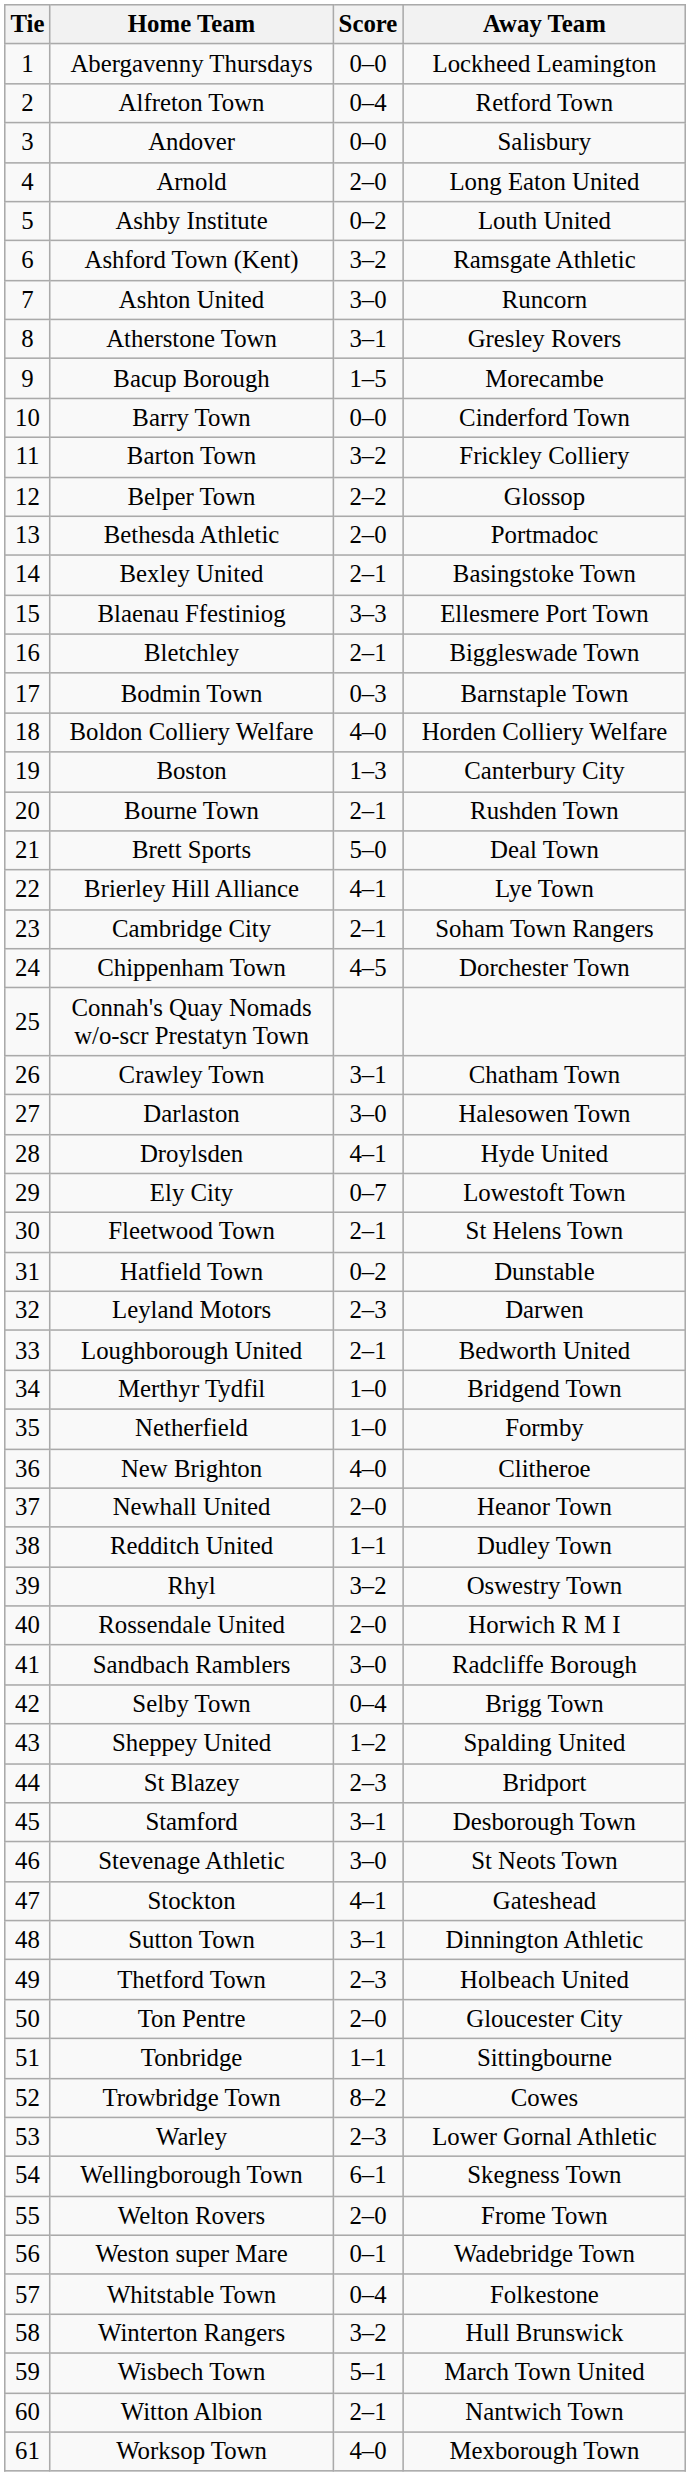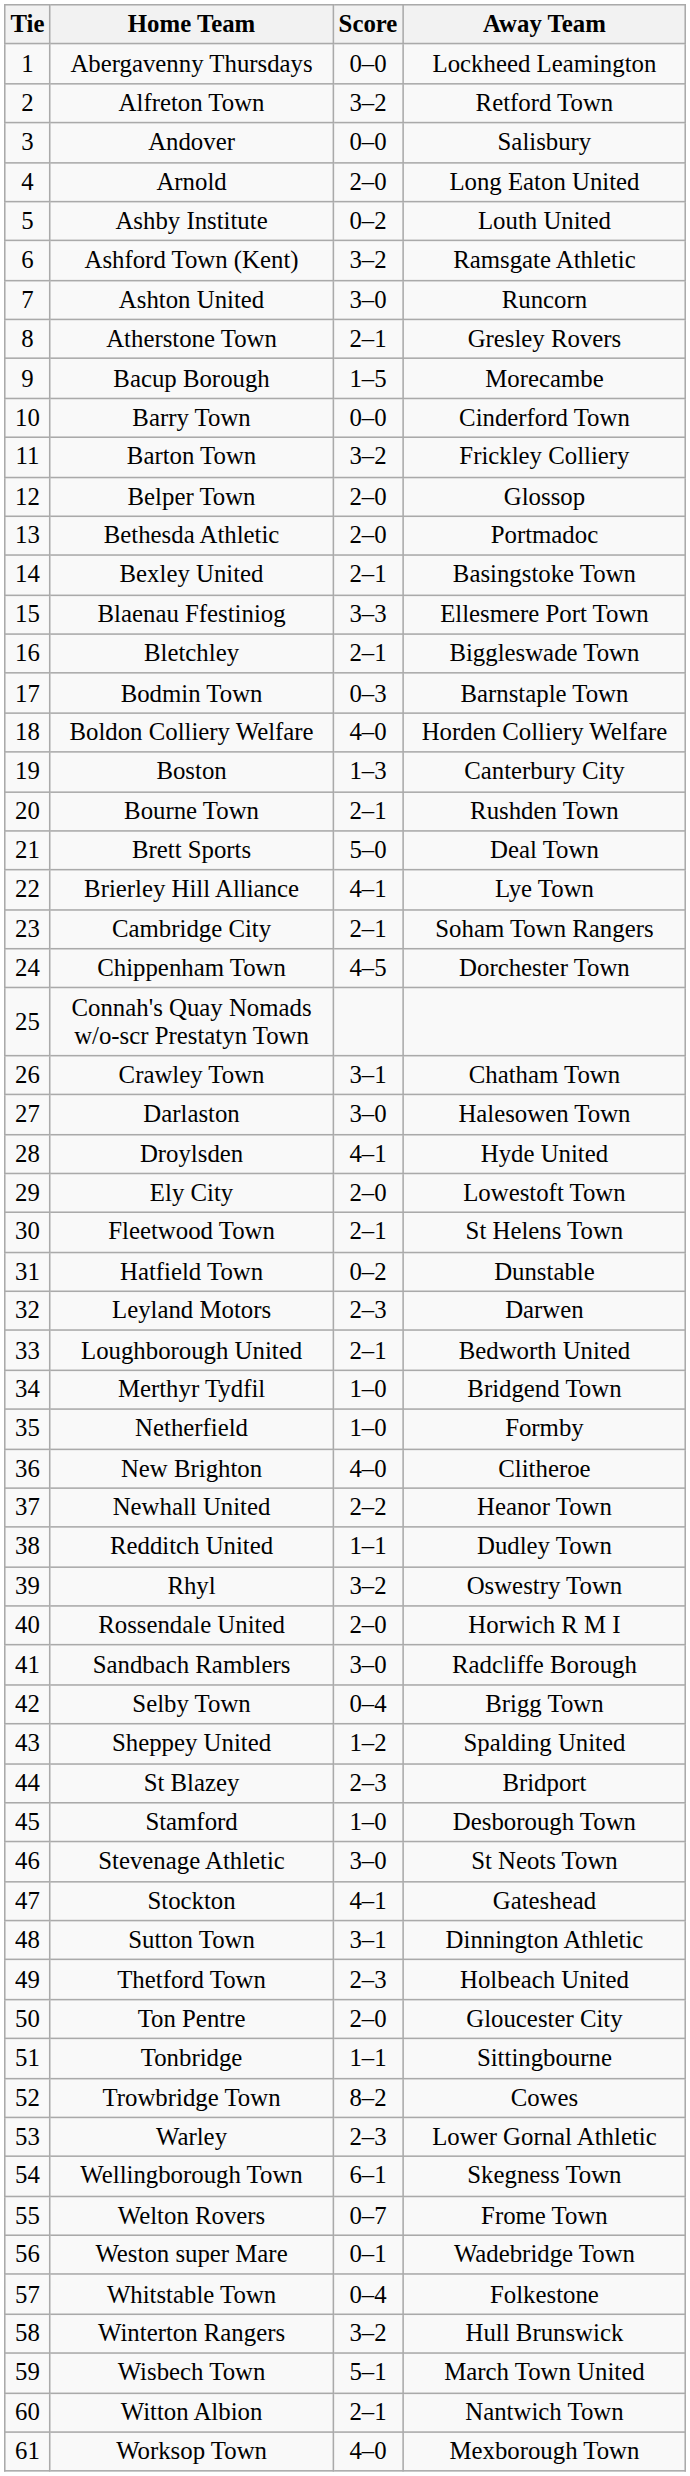 <table class="wikitable" style="text-align:center;">
 <tr>
 <th width=20>Tie</th>
 <th width=175>Home Team</th>
 <th width=20>Score</th>
 <th width=175>Away Team</th>
 </tr>
 <tr>
 <td>1</td>
 <td>Abergavenny Thursdays</td>
 <td>0–0</td>
 <td>Lockheed Leamington</td>
 </tr>
 <tr>
 <td>2</td>
 <td>Alfreton Town</td>
-<td>0–4</td>
+<td>3–2</td>
 <td>Retford Town</td>
 </tr>
 <tr>
 <td>3</td>
 <td>Andover</td>
 <td>0–0</td>
 <td>Salisbury</td>
 </tr>
 <tr>
 <td>4</td>
 <td>Arnold</td>
 <td>2–0</td>
 <td>Long Eaton United</td>
 </tr>
 <tr>
 <td>5</td>
 <td>Ashby Institute</td>
 <td>0–2</td>
 <td>Louth United</td>
 </tr>
 <tr>
 <td>6</td>
 <td>Ashford Town (Kent)</td>
 <td>3–2</td>
 <td>Ramsgate Athletic</td>
 </tr>
 <tr>
 <td>7</td>
 <td>Ashton United</td>
 <td>3–0</td>
 <td>Runcorn</td>
 </tr>
 <tr>
 <td>8</td>
 <td>Atherstone Town</td>
-<td>3–1</td>
+<td>2–1</td>
 <td>Gresley Rovers</td>
 </tr>
 <tr>
 <td>9</td>
 <td>Bacup Borough</td>
 <td>1–5</td>
 <td>Morecambe</td>
 </tr>
 <tr>
 <td>10</td>
 <td>Barry Town</td>
 <td>0–0</td>
 <td>Cinderford Town</td>
 </tr>
 <tr>
 <td>11</td>
 <td>Barton Town</td>
 <td>3–2</td>
 <td>Frickley Colliery</td>
 </tr>
 <tr>
 <td>12</td>
 <td>Belper Town</td>
-<td>2–2</td>
+<td>2–0</td>
 <td>Glossop</td>
 </tr>
 <tr>
 <td>13</td>
 <td>Bethesda Athletic</td>
 <td>2–0</td>
 <td>Portmadoc</td>
 </tr>
 <tr>
 <td>14</td>
 <td>Bexley United</td>
 <td>2–1</td>
 <td>Basingstoke Town</td>
 </tr>
 <tr>
 <td>15</td>
 <td>Blaenau Ffestiniog</td>
 <td>3–3</td>
 <td>Ellesmere Port Town</td>
 </tr>
 <tr>
 <td>16</td>
 <td>Bletchley</td>
 <td>2–1</td>
 <td>Biggleswade Town</td>
 </tr>
 <tr>
 <td>17</td>
 <td>Bodmin Town</td>
 <td>0–3</td>
 <td>Barnstaple Town</td>
 </tr>
 <tr>
 <td>18</td>
 <td>Boldon Colliery Welfare</td>
 <td>4–0</td>
 <td>Horden Colliery Welfare</td>
 </tr>
 <tr>
 <td>19</td>
 <td>Boston</td>
 <td>1–3</td>
 <td>Canterbury City</td>
 </tr>
 <tr>
 <td>20</td>
 <td>Bourne Town</td>
 <td>2–1</td>
 <td>Rushden Town</td>
 </tr>
 <tr>
 <td>21</td>
 <td>Brett Sports</td>
 <td>5–0</td>
 <td>Deal Town</td>
 </tr>
 <tr>
 <td>22</td>
 <td>Brierley Hill Alliance</td>
 <td>4–1</td>
 <td>Lye Town</td>
 </tr>
 <tr>
 <td>23</td>
 <td>Cambridge City</td>
 <td>2–1</td>
 <td>Soham Town Rangers</td>
 </tr>
 <tr>
 <td>24</td>
 <td>Chippenham Town</td>
 <td>4–5</td>
 <td>Dorchester Town</td>
 </tr>
 <tr>
 <td>25</td>
 <td>Connah's Quay Nomads w/o-scr Prestatyn Town</td>
 <td></td>
 <td></td>
 </tr>
 <tr>
 <td>26</td>
 <td>Crawley Town</td>
 <td>3–1</td>
 <td>Chatham Town</td>
 </tr>
 <tr>
 <td>27</td>
 <td>Darlaston</td>
 <td>3–0</td>
 <td>Halesowen Town</td>
 </tr>
 <tr>
 <td>28</td>
 <td>Droylsden</td>
 <td>4–1</td>
 <td>Hyde United</td>
 </tr>
 <tr>
 <td>29</td>
 <td>Ely City</td>
-<td>0–7</td>
+<td>2–0</td>
 <td>Lowestoft Town</td>
 </tr>
 <tr>
 <td>30</td>
 <td>Fleetwood Town</td>
 <td>2–1</td>
 <td>St Helens Town</td>
 </tr>
 <tr>
 <td>31</td>
 <td>Hatfield Town</td>
 <td>0–2</td>
 <td>Dunstable</td>
 </tr>
 <tr>
 <td>32</td>
 <td>Leyland Motors</td>
 <td>2–3</td>
 <td>Darwen</td>
 </tr>
 <tr>
 <td>33</td>
 <td>Loughborough United</td>
 <td>2–1</td>
 <td>Bedworth United</td>
 </tr>
 <tr>
 <td>34</td>
 <td>Merthyr Tydfil</td>
 <td>1–0</td>
 <td>Bridgend Town</td>
 </tr>
 <tr>
 <td>35</td>
 <td>Netherfield</td>
 <td>1–0</td>
 <td>Formby</td>
 </tr>
 <tr>
 <td>36</td>
 <td>New Brighton</td>
 <td>4–0</td>
 <td>Clitheroe</td>
 </tr>
 <tr>
 <td>37</td>
 <td>Newhall United</td>
-<td>2–0</td>
+<td>2–2</td>
 <td>Heanor Town</td>
 </tr>
 <tr>
 <td>38</td>
 <td>Redditch United</td>
 <td>1–1</td>
 <td>Dudley Town</td>
 </tr>
 <tr>
 <td>39</td>
 <td>Rhyl</td>
 <td>3–2</td>
 <td>Oswestry Town</td>
 </tr>
 <tr>
 <td>40</td>
 <td>Rossendale United</td>
 <td>2–0</td>
 <td>Horwich R M I</td>
 </tr>
 <tr>
 <td>41</td>
 <td>Sandbach Ramblers</td>
 <td>3–0</td>
 <td>Radcliffe Borough</td>
 </tr>
 <tr>
 <td>42</td>
 <td>Selby Town</td>
 <td>0–4</td>
 <td>Brigg Town</td>
 </tr>
 <tr>
 <td>43</td>
 <td>Sheppey United</td>
 <td>1–2</td>
 <td>Spalding United</td>
 </tr>
 <tr>
 <td>44</td>
 <td>St Blazey</td>
 <td>2–3</td>
 <td>Bridport</td>
 </tr>
 <tr>
 <td>45</td>
 <td>Stamford</td>
-<td>3–1</td>
+<td>1–0</td>
 <td>Desborough Town</td>
 </tr>
 <tr>
 <td>46</td>
 <td>Stevenage Athletic</td>
 <td>3–0</td>
 <td>St Neots Town</td>
 </tr>
 <tr>
 <td>47</td>
 <td>Stockton</td>
 <td>4–1</td>
 <td>Gateshead</td>
 </tr>
 <tr>
 <td>48</td>
 <td>Sutton Town</td>
 <td>3–1</td>
 <td>Dinnington Athletic</td>
 </tr>
 <tr>
 <td>49</td>
 <td>Thetford Town</td>
 <td>2–3</td>
 <td>Holbeach United</td>
 </tr>
 <tr>
 <td>50</td>
 <td>Ton Pentre</td>
 <td>2–0</td>
 <td>Gloucester City</td>
 </tr>
 <tr>
 <td>51</td>
 <td>Tonbridge</td>
 <td>1–1</td>
 <td>Sittingbourne</td>
 </tr>
 <tr>
 <td>52</td>
 <td>Trowbridge Town</td>
 <td>8–2</td>
 <td>Cowes</td>
 </tr>
 <tr>
 <td>53</td>
 <td>Warley</td>
 <td>2–3</td>
 <td>Lower Gornal Athletic</td>
 </tr>
 <tr>
 <td>54</td>
 <td>Wellingborough Town</td>
 <td>6–1</td>
 <td>Skegness Town</td>
 </tr>
 <tr>
 <td>55</td>
 <td>Welton Rovers</td>
-<td>2–0</td>
+<td>0–7</td>
 <td>Frome Town</td>
 </tr>
 <tr>
 <td>56</td>
 <td>Weston super Mare</td>
 <td>0–1</td>
 <td>Wadebridge Town</td>
 </tr>
 <tr>
 <td>57</td>
 <td>Whitstable Town</td>
 <td>0–4</td>
 <td>Folkestone</td>
 </tr>
 <tr>
 <td>58</td>
 <td>Winterton Rangers</td>
 <td>3–2</td>
 <td>Hull Brunswick</td>
 </tr>
 <tr>
 <td>59</td>
 <td>Wisbech Town</td>
 <td>5–1</td>
 <td>March Town United</td>
 </tr>
 <tr>
 <td>60</td>
 <td>Witton Albion</td>
 <td>2–1</td>
 <td>Nantwich Town</td>
 </tr>
 <tr>
 <td>61</td>
 <td>Worksop Town</td>
 <td>4–0</td>
 <td>Mexborough Town</td>
 </tr>
 </table>
